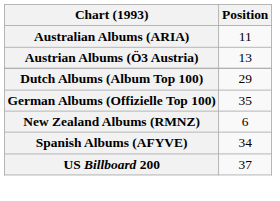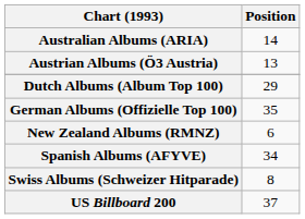 <table class="wikitable sortable plainrowheaders" style="text-align:center">
 <tr>
 <th>Chart (1993)</th>
 <th>Position</th>
 </tr>
 <tr>
 <th scope="row">Australian Albums (ARIA)</th>
-<td>11</td>
+<td>14</td>
 </tr>
 <tr>
 <th scope="row">Austrian Albums (Ö3 Austria)</th>
 <td>13</td>
 </tr>
 <tr>
 </tr>
 <tr>
 <th scope="row">Dutch Albums (Album Top 100)</th>
 <td>29</td>
 </tr>
 <tr>
 <th scope="row">German Albums (Offizielle Top 100)</th>
 <td>35</td>
 </tr>
 <tr>
 <th scope="row">New Zealand Albums (RMNZ)</th>
 <td>6</td>
 </tr>
 <tr>
 <th scope="row">Spanish Albums (AFYVE)</th>
 <td>34</td>
 </tr>
 <tr>
+<th scope="row">Swiss Albums (Schweizer Hitparade)</th>
+<td>8</td>
+</tr>
+<tr>
 <th scope="row">US <em>Billboard</em> 200</th>
 <td>37</td>
 </tr>
 </table>
